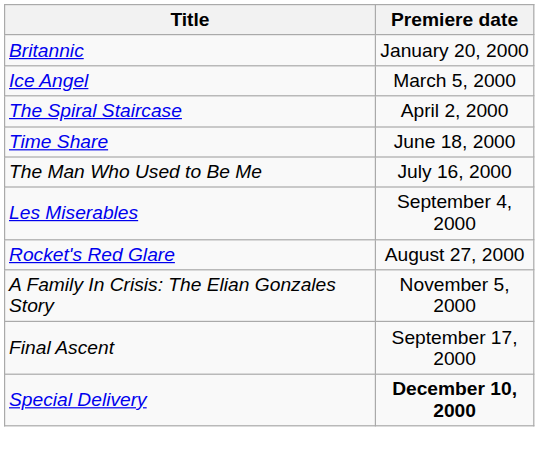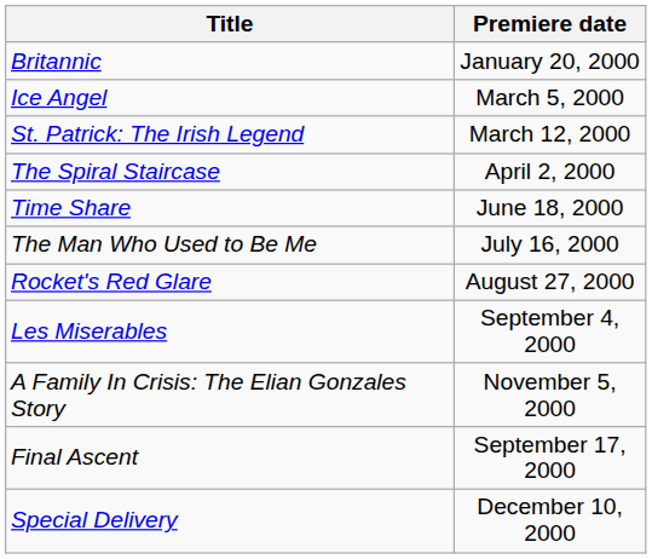 <table class="wikitable plainrowheaders sortable" style="width:50%;text-align:center;">
 <tr>
 <th scope="col" style="width:40%;">Title</th>
 <th scope="col" style="width:14%;">Premiere date</th>
 </tr>
 <tr>
 <td scope="row" style="text-align:left;"><em><a href='#'>Britannic</a></em></td>
 <td>January 20, 2000</td>
 </tr>
 <tr>
 <td scope="row" style="text-align:left;"><em><a href='#'>Ice Angel</a></em></td>
 <td>March 5, 2000</td>
 </tr>
 <tr>
+<td scope="row" style="text-align:left;"><em><a href='#'>St. Patrick: The Irish Legend</a></em></td>
+<td>March 12, 2000</td>
+</tr>
+<tr>
 <td scope="row" style="text-align:left;"><em><a href='#'>The Spiral Staircase</a></em></td>
 <td>April 2, 2000</td>
 </tr>
 <tr>
 <td scope="row" style="text-align:left;"><em><a href='#'>Time Share</a></em></td>
 <td>June 18, 2000</td>
 </tr>
 <tr>
 <td scope="row" style="text-align:left;"><em>The Man Who Used to Be Me</em></td>
 <td>July 16, 2000</td>
 </tr>
 <tr>
+<td scope="row" style="text-align:left;"><em><a href='#'>Rocket's Red Glare</a></em></td>
+<td>August 27, 2000</td>
+</tr>
+<tr>
 <td scope="row" style="text-align:left;"><em><a href='#'>Les Miserables</a></em></td>
 <td>September 4, 2000</td>
-</tr>
-<tr>
-<td scope="row" style="text-align:left;"><em><a href='#'>Rocket's Red Glare</a></em></td>
-<td>August 27, 2000</td>
 </tr>
 <tr>
 <td scope="row" style="text-align:left;"><em>A Family In Crisis: The Elian Gonzales Story</em></td>
 <td>November 5, 2000</td>
 </tr>
 <tr>
 <td scope="row" style="text-align:left;"><em>Final Ascent</em></td>
 <td>September 17, 2000</td>
 </tr>
 <tr>
 <td scope="row" style="text-align:left;"><em><a href='#'>Special Delivery</a></em></td>
-<td><strong>December 10, 2000</strong></td>
+<td>December 10, 2000</td>
 </tr>
 </table>
